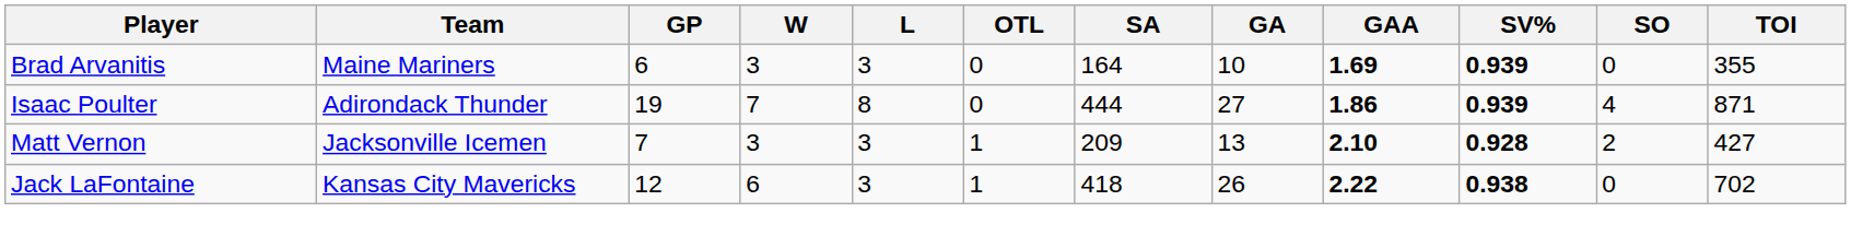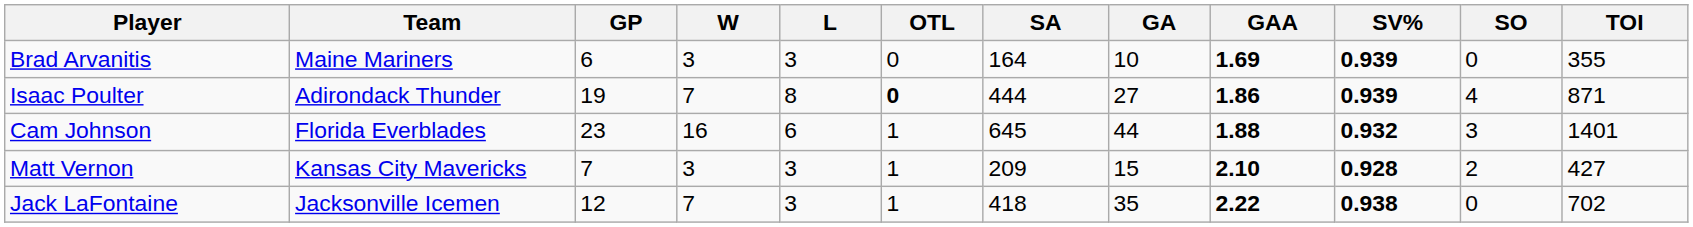 <table class="wikitable sortable">
 <tr>
 <th style="width:12em">Player</th>
 <th style="width:12em">Team</th>
 <th style="width:4em">GP</th>
 <th style="width:4em">W</th>
 <th style="width:4em">L</th>
 <th style="width:4em">OTL</th>
 <th style="width:5em">SA</th>
 <th style="width:4em">GA</th>
 <th style="width:5em">GAA</th>
 <th style="width:5em">SV%</th>
 <th style="width:4em">SO</th>
 <th style="width:5em">TOI</th>
 </tr>
 <tr>
 <td><a href='#'>Brad Arvanitis</a></td>
 <td><a href='#'>Maine Mariners</a></td>
 <td>6</td>
 <td>3</td>
 <td>3</td>
 <td>0</td>
 <td>164</td>
 <td>10</td>
 <td><strong>1.69</strong></td>
 <td><strong>0.939</strong></td>
 <td>0</td>
 <td>355</td>
 </tr>
 <tr>
 <td><a href='#'>Isaac Poulter</a></td>
 <td><a href='#'>Adirondack Thunder</a></td>
 <td>19</td>
 <td>7</td>
 <td>8</td>
-<td>0</td>
+<td><strong>0</strong></td>
 <td>444</td>
 <td>27</td>
 <td><strong>1.86</strong></td>
 <td><strong>0.939</strong></td>
 <td>4</td>
 <td>871</td>
 </tr>
 <tr>
+<td><a href='#'>Cam Johnson</a></td>
+<td><a href='#'>Florida Everblades</a></td>
+<td>23</td>
+<td>16</td>
+<td>6</td>
+<td>1</td>
+<td>645</td>
+<td>44</td>
+<td><strong>1.88</strong></td>
+<td><strong>0.932</strong></td>
+<td>3</td>
+<td>1401</td>
+</tr>
+<tr>
 <td><a href='#'>Matt Vernon</a></td>
-<td><a href='#'>Jacksonville Icemen</a></td>
+<td><a href='#'>Kansas City Mavericks</a></td>
 <td>7</td>
 <td>3</td>
 <td>3</td>
 <td>1</td>
 <td>209</td>
-<td>13</td>
+<td>15</td>
 <td><strong>2.10</strong></td>
 <td><strong>0.928</strong></td>
 <td>2</td>
 <td>427</td>
 </tr>
 <tr>
 <td><a href='#'>Jack LaFontaine</a></td>
-<td><a href='#'>Kansas City Mavericks</a></td>
+<td><a href='#'>Jacksonville Icemen</a></td>
 <td>12</td>
-<td>6</td>
+<td>7</td>
 <td>3</td>
 <td>1</td>
 <td>418</td>
-<td>26</td>
+<td>35</td>
 <td><strong>2.22</strong></td>
 <td><strong>0.938</strong></td>
 <td>0</td>
 <td>702</td>
 </tr>
 </table>
